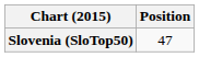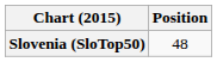 <table class="wikitable plainrowheaders" style="text-align:center">
 <tr>
 <th scope="col">Chart (2015)</th>
 <th scope="col">Position</th>
 </tr>
 <tr>
 <th scope="row">Slovenia (SloTop50)</th>
-<td align=center>47</td>
+<td align=center>48</td>
 </tr>
 </table>
